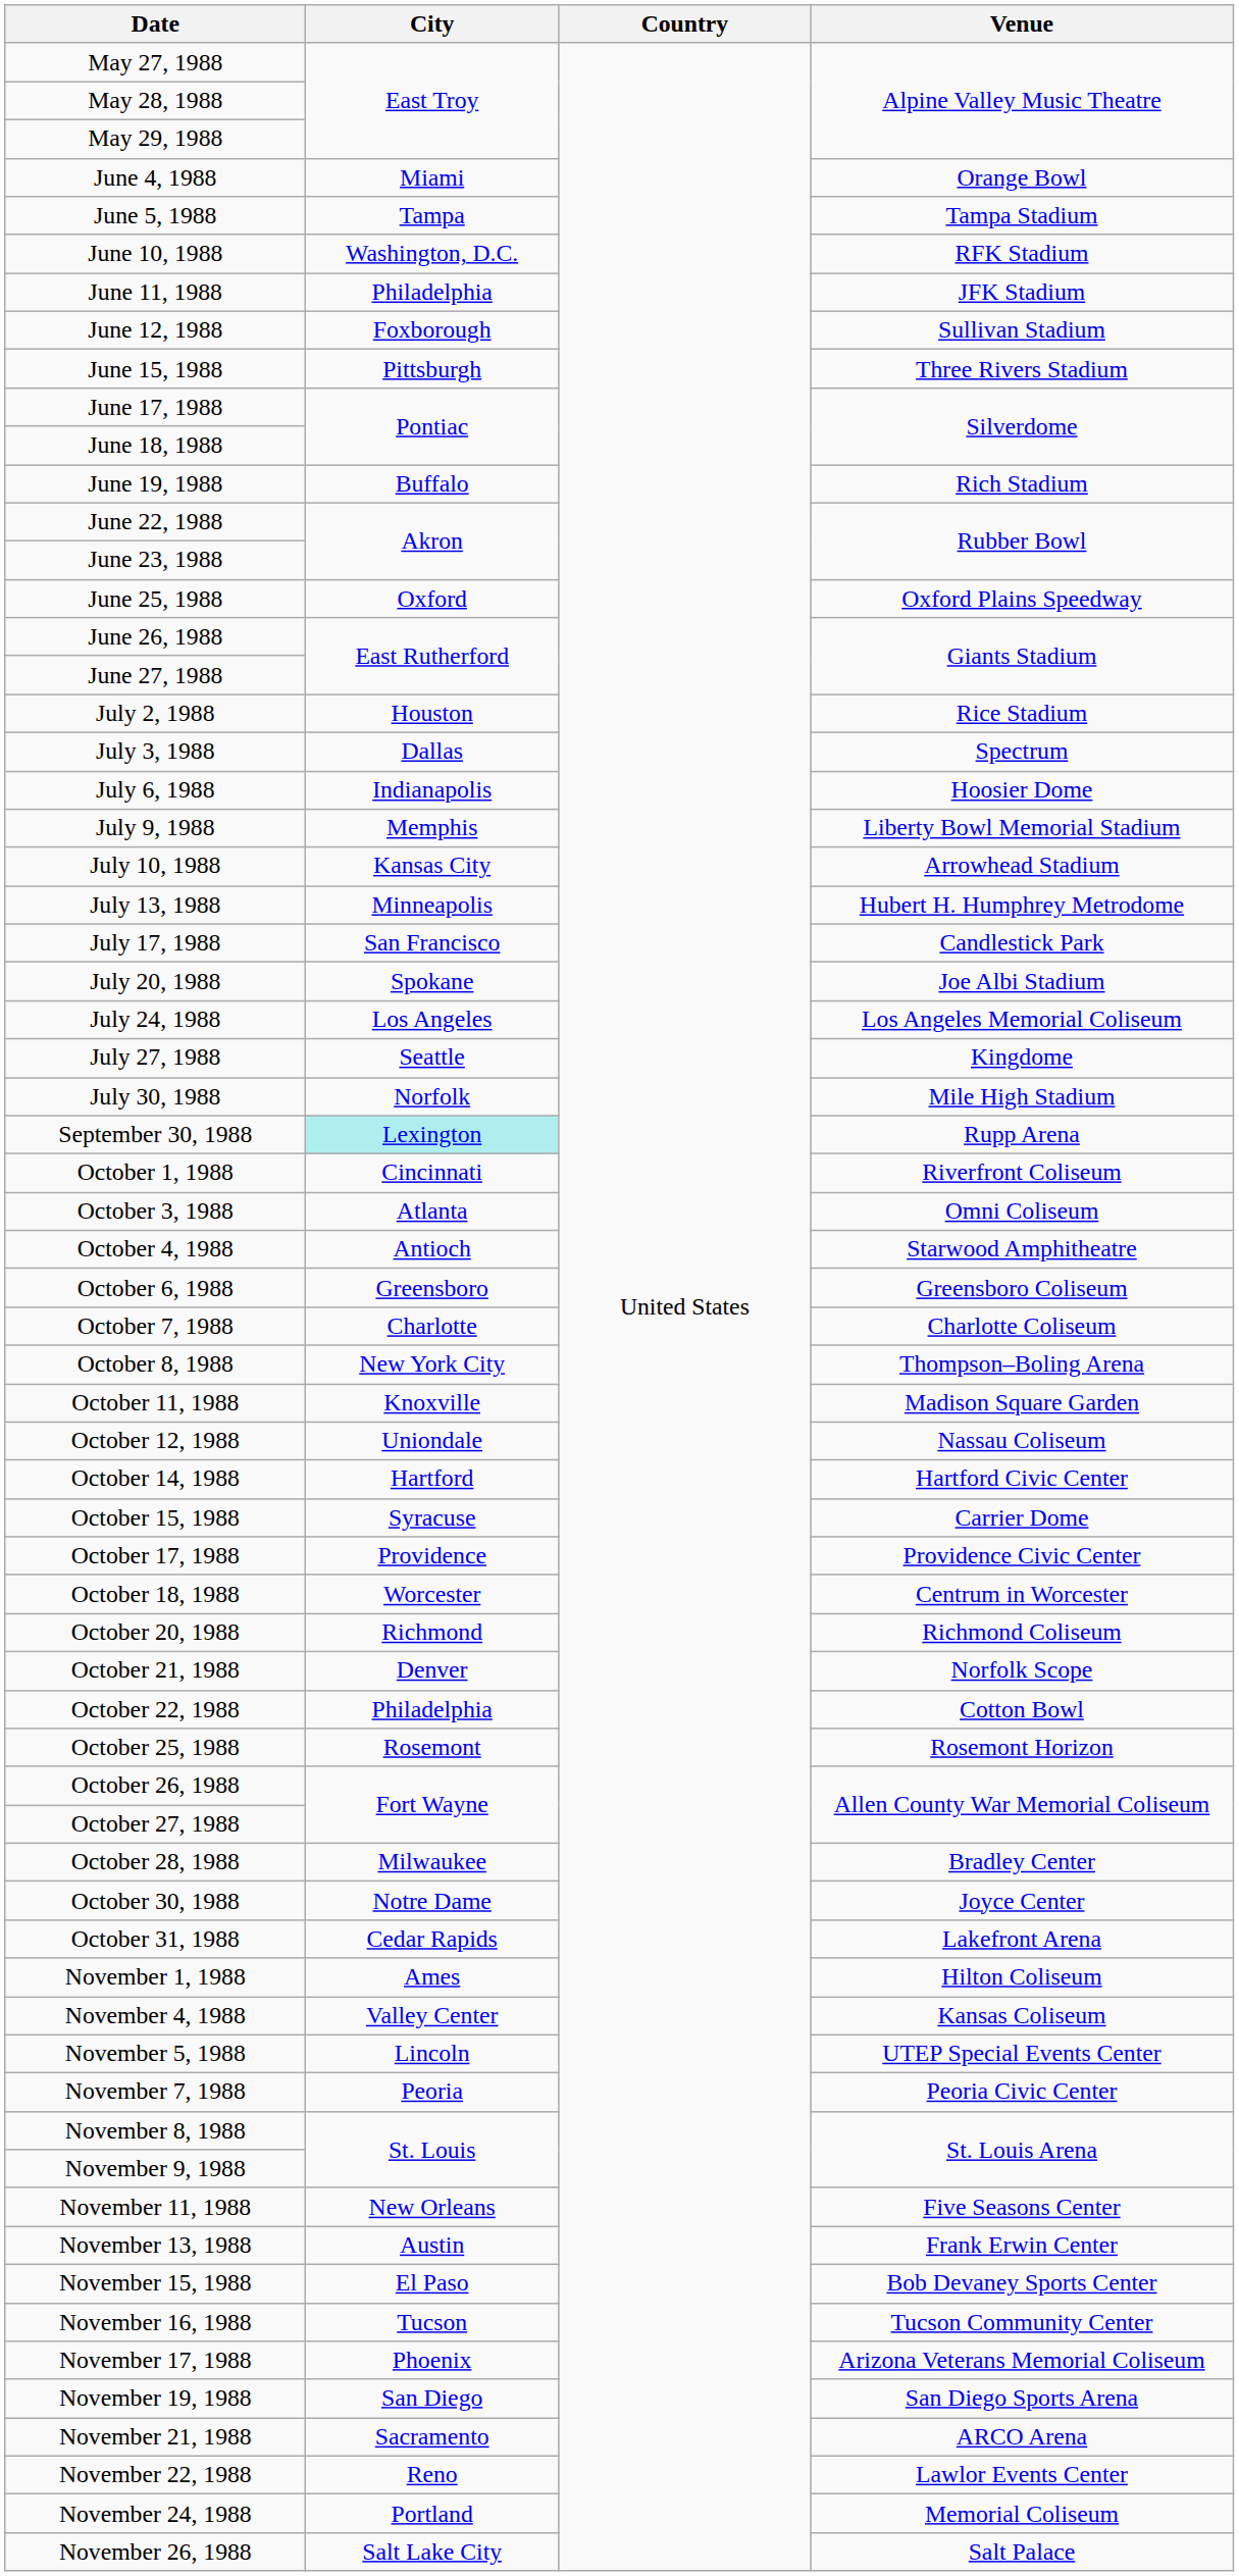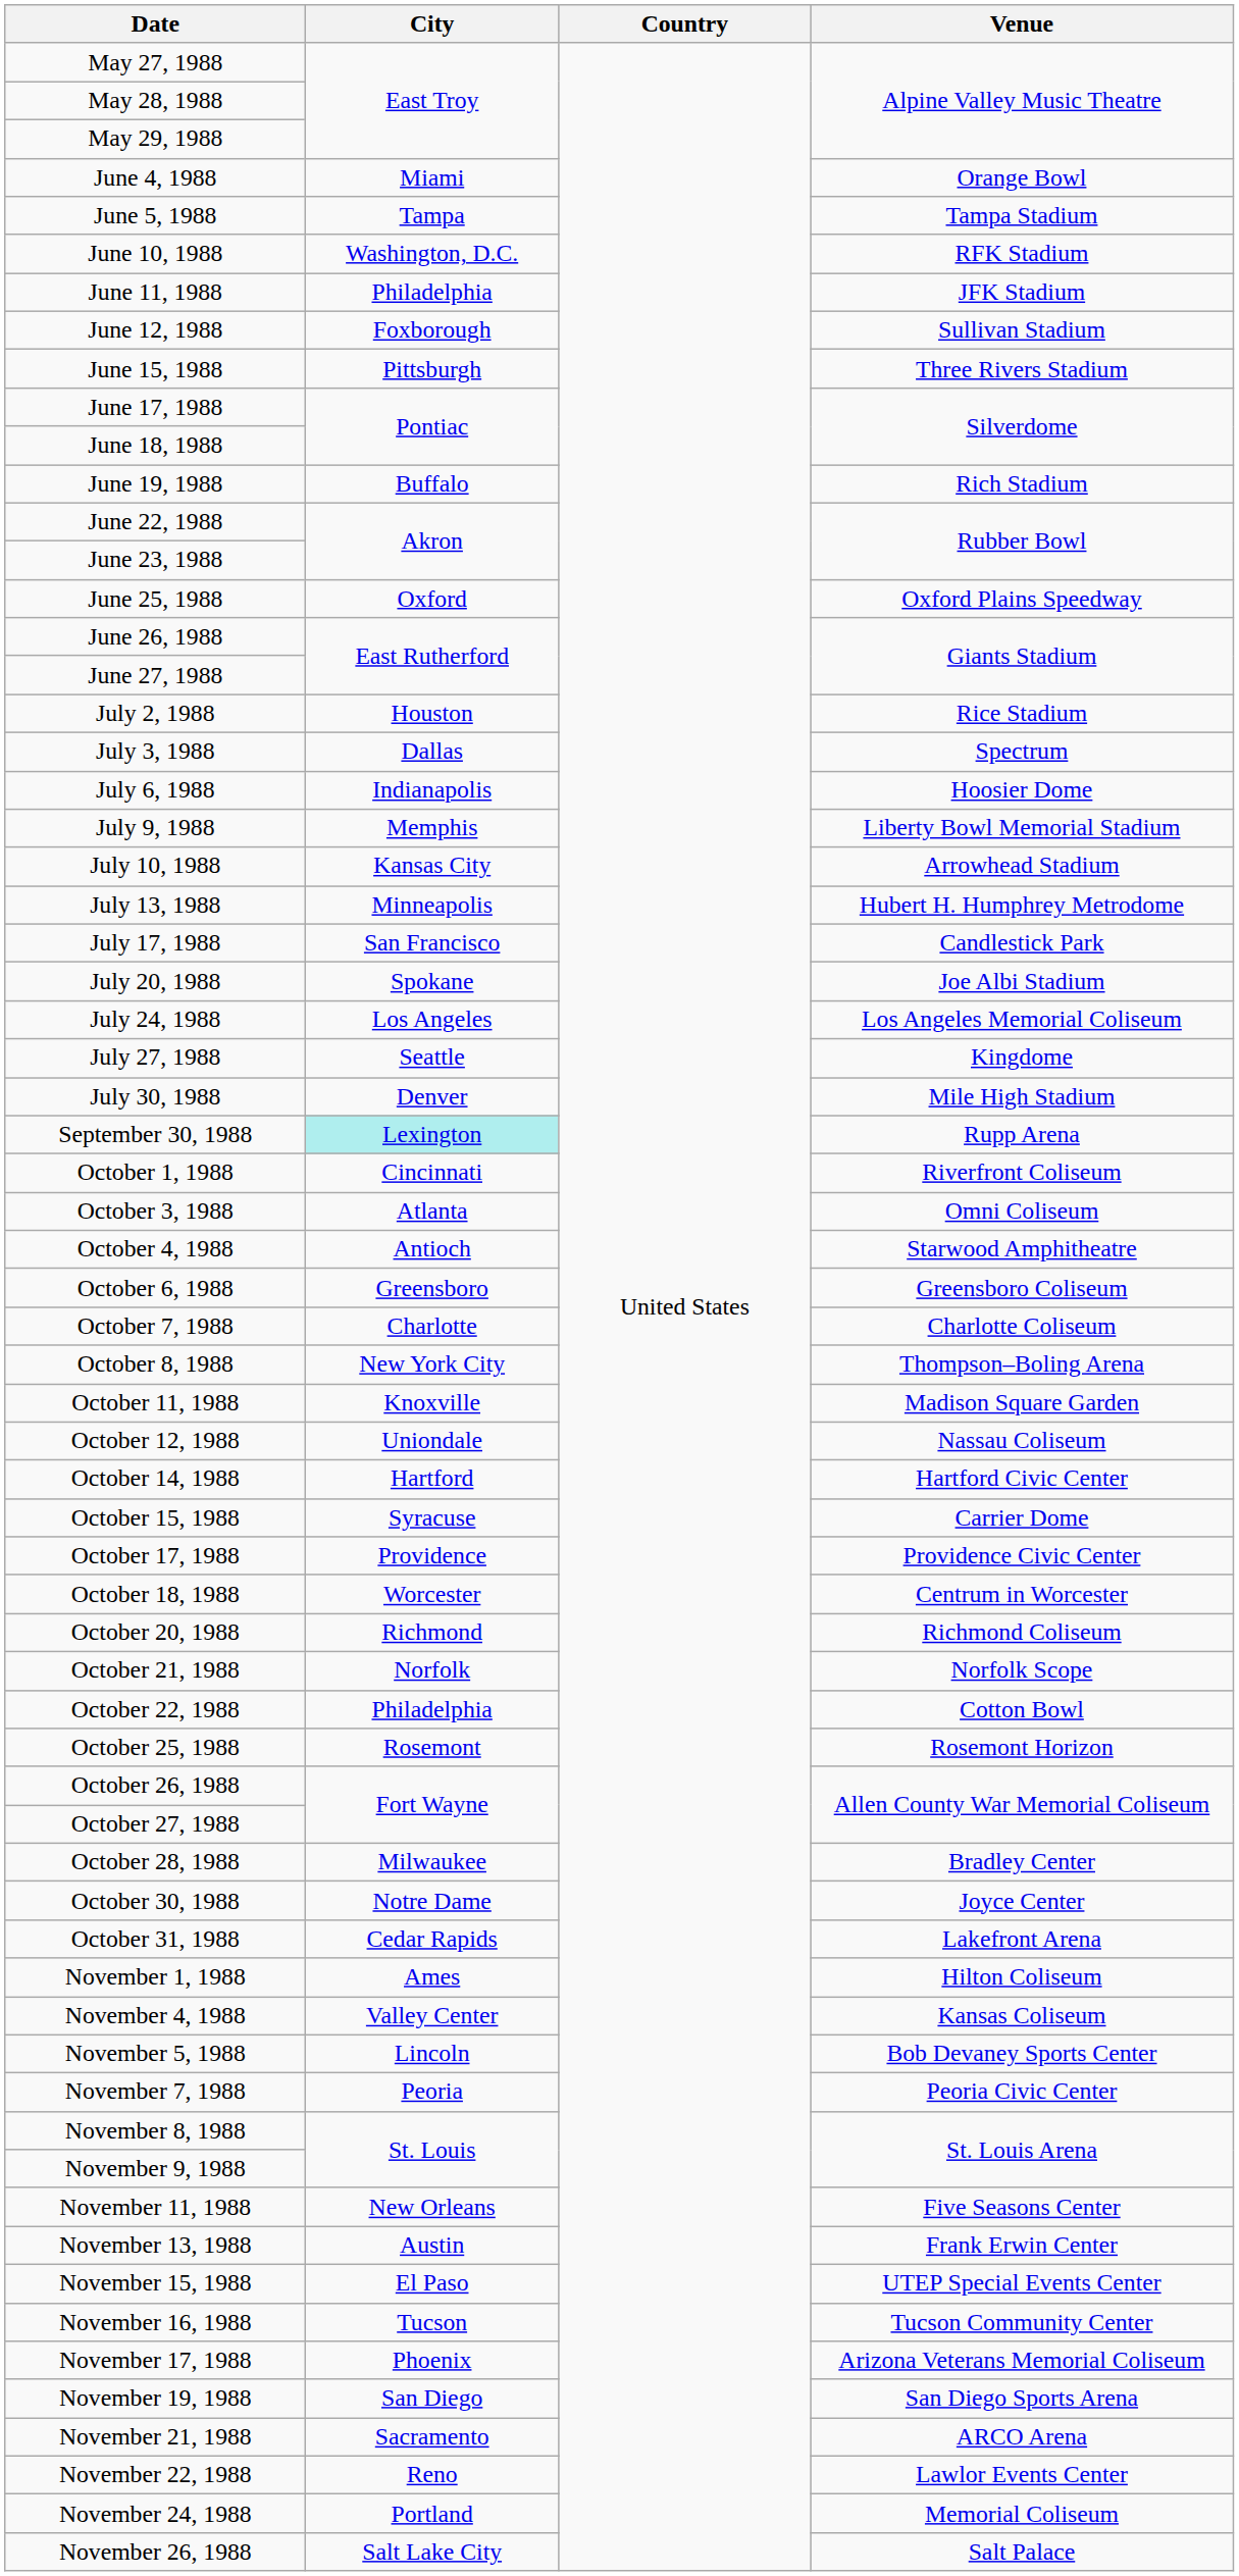 <table class="wikitable plainrowheaders" style="text-align:center;">
 <tr>
 <th scope="col" style="width:12em;">Date</th>
 <th scope="col" style="width:10em;">City</th>
 <th scope="col" style="width:10em;">Country</th>
 <th scope="col" style="width:17em;">Venue</th>
 </tr>
 <tr>
 <td>May 27, 1988</td>
 <td rowspan="3"><a href='#'>East Troy</a></td>
 <td rowspan="66">United States</td>
 <td rowspan="3"><a href='#'>Alpine Valley Music Theatre</a></td>
 </tr>
 <tr>
 <td>May 28, 1988</td>
 </tr>
 <tr>
 <td>May 29, 1988</td>
 </tr>
 <tr>
 <td>June 4, 1988</td>
 <td><a href='#'>Miami</a></td>
 <td><a href='#'>Orange Bowl</a></td>
 </tr>
 <tr>
 <td>June 5, 1988</td>
 <td><a href='#'>Tampa</a></td>
 <td><a href='#'>Tampa Stadium</a></td>
 </tr>
 <tr>
 <td>June 10, 1988</td>
 <td><a href='#'>Washington, D.C.</a></td>
 <td><a href='#'>RFK Stadium</a></td>
 </tr>
 <tr>
 <td>June 11, 1988</td>
 <td><a href='#'>Philadelphia</a></td>
 <td><a href='#'>JFK Stadium</a></td>
 </tr>
 <tr>
 <td>June 12, 1988</td>
 <td><a href='#'>Foxborough</a></td>
 <td><a href='#'>Sullivan Stadium</a></td>
 </tr>
 <tr>
 <td>June 15, 1988</td>
 <td><a href='#'>Pittsburgh</a></td>
 <td><a href='#'>Three Rivers Stadium</a></td>
 </tr>
 <tr>
 <td>June 17, 1988</td>
 <td rowspan="2"><a href='#'>Pontiac</a></td>
 <td rowspan="2"><a href='#'>Silverdome</a></td>
 </tr>
 <tr>
 <td>June 18, 1988</td>
 </tr>
 <tr>
 <td>June 19, 1988</td>
 <td><a href='#'>Buffalo</a></td>
 <td><a href='#'>Rich Stadium</a></td>
 </tr>
 <tr>
 <td>June 22, 1988</td>
 <td rowspan="2"><a href='#'>Akron</a></td>
 <td rowspan="2"><a href='#'>Rubber Bowl</a></td>
 </tr>
 <tr>
 <td>June 23, 1988</td>
 </tr>
 <tr>
 <td>June 25, 1988</td>
 <td><a href='#'>Oxford</a></td>
 <td><a href='#'>Oxford Plains Speedway</a></td>
 </tr>
 <tr>
 <td>June 26, 1988</td>
 <td rowspan="2"><a href='#'>East Rutherford</a></td>
 <td rowspan="2"><a href='#'>Giants Stadium</a></td>
 </tr>
 <tr>
 <td>June 27, 1988</td>
 </tr>
 <tr>
 <td>July 2, 1988</td>
 <td><a href='#'>Houston</a></td>
 <td><a href='#'>Rice Stadium</a></td>
 </tr>
 <tr>
 <td>July 3, 1988</td>
 <td><a href='#'>Dallas</a></td>
 <td><a href='#'>Spectrum</a></td>
 </tr>
 <tr>
 <td>July 6, 1988</td>
 <td><a href='#'>Indianapolis</a></td>
 <td><a href='#'>Hoosier Dome</a></td>
 </tr>
 <tr>
 <td>July 9, 1988</td>
 <td><a href='#'>Memphis</a></td>
 <td><a href='#'>Liberty Bowl Memorial Stadium</a></td>
 </tr>
 <tr>
 <td>July 10, 1988</td>
 <td><a href='#'>Kansas City</a></td>
 <td><a href='#'>Arrowhead Stadium</a></td>
 </tr>
 <tr>
 <td>July 13, 1988</td>
 <td><a href='#'>Minneapolis</a></td>
 <td><a href='#'>Hubert H. Humphrey Metrodome</a></td>
 </tr>
 <tr>
 <td>July 17, 1988</td>
 <td><a href='#'>San Francisco</a></td>
 <td><a href='#'>Candlestick Park</a></td>
 </tr>
 <tr>
 <td>July 20, 1988</td>
 <td><a href='#'>Spokane</a></td>
 <td><a href='#'>Joe Albi Stadium</a></td>
 </tr>
 <tr>
 <td>July 24, 1988</td>
 <td><a href='#'>Los Angeles</a></td>
 <td><a href='#'>Los Angeles Memorial Coliseum</a></td>
 </tr>
 <tr>
 <td>July 27, 1988</td>
 <td><a href='#'>Seattle</a></td>
 <td><a href='#'>Kingdome</a></td>
 </tr>
 <tr>
 <td>July 30, 1988</td>
-<td><a href='#'>Norfolk</a></td>
+<td><a href='#'>Denver</a></td>
 <td><a href='#'>Mile High Stadium</a></td>
 </tr>
 <tr>
 <td>September 30, 1988</td>
 <td style="background: paleturquoise;"><a href='#'>Lexington</a></td>
 <td><a href='#'>Rupp Arena</a></td>
 </tr>
 <tr>
 <td>October 1, 1988</td>
 <td><a href='#'>Cincinnati</a></td>
 <td><a href='#'>Riverfront Coliseum</a></td>
 </tr>
 <tr>
 <td>October 3, 1988</td>
 <td><a href='#'>Atlanta</a></td>
 <td><a href='#'>Omni Coliseum</a></td>
 </tr>
 <tr>
 <td>October 4, 1988</td>
 <td><a href='#'>Antioch</a></td>
 <td><a href='#'>Starwood Amphitheatre</a></td>
 </tr>
 <tr>
 <td>October 6, 1988</td>
 <td><a href='#'>Greensboro</a></td>
 <td><a href='#'>Greensboro Coliseum</a></td>
 </tr>
 <tr>
 <td>October 7, 1988</td>
 <td><a href='#'>Charlotte</a></td>
 <td><a href='#'>Charlotte Coliseum</a></td>
 </tr>
 <tr>
 <td>October 8, 1988</td>
 <td><a href='#'>New York City</a></td>
 <td><a href='#'>Thompson–Boling Arena</a></td>
 </tr>
 <tr>
 <td>October 11, 1988</td>
 <td><a href='#'>Knoxville</a></td>
 <td><a href='#'>Madison Square Garden</a></td>
 </tr>
 <tr>
 <td>October 12, 1988</td>
 <td><a href='#'>Uniondale</a></td>
 <td><a href='#'>Nassau Coliseum</a></td>
 </tr>
 <tr>
 <td>October 14, 1988</td>
 <td><a href='#'>Hartford</a></td>
 <td><a href='#'>Hartford Civic Center</a></td>
 </tr>
 <tr>
 <td>October 15, 1988</td>
 <td><a href='#'>Syracuse</a></td>
 <td><a href='#'>Carrier Dome</a></td>
 </tr>
 <tr>
 <td>October 17, 1988</td>
 <td><a href='#'>Providence</a></td>
 <td><a href='#'>Providence Civic Center</a></td>
 </tr>
 <tr>
 <td>October 18, 1988</td>
 <td><a href='#'>Worcester</a></td>
 <td><a href='#'>Centrum in Worcester</a></td>
 </tr>
 <tr>
 <td>October 20, 1988</td>
 <td><a href='#'>Richmond</a></td>
 <td><a href='#'>Richmond Coliseum</a></td>
 </tr>
 <tr>
 <td>October 21, 1988</td>
-<td><a href='#'>Denver</a></td>
+<td><a href='#'>Norfolk</a></td>
 <td><a href='#'>Norfolk Scope</a></td>
 </tr>
 <tr>
 <td>October 22, 1988</td>
 <td><a href='#'>Philadelphia</a></td>
 <td><a href='#'>Cotton Bowl</a></td>
 </tr>
 <tr>
 <td>October 25, 1988</td>
 <td><a href='#'>Rosemont</a></td>
 <td><a href='#'>Rosemont Horizon</a></td>
 </tr>
 <tr>
 <td>October 26, 1988</td>
 <td rowspan="2"><a href='#'>Fort Wayne</a></td>
 <td rowspan="2"><a href='#'>Allen County War Memorial Coliseum</a></td>
 </tr>
 <tr>
 <td>October 27, 1988</td>
 </tr>
 <tr>
 <td>October 28, 1988</td>
 <td><a href='#'>Milwaukee</a></td>
 <td><a href='#'>Bradley Center</a></td>
 </tr>
 <tr>
 <td>October 30, 1988</td>
 <td><a href='#'>Notre Dame</a></td>
 <td><a href='#'>Joyce Center</a></td>
 </tr>
 <tr>
 <td>October 31, 1988</td>
 <td><a href='#'>Cedar Rapids</a></td>
 <td><a href='#'>Lakefront Arena</a></td>
 </tr>
 <tr>
 <td>November 1, 1988</td>
 <td><a href='#'>Ames</a></td>
 <td><a href='#'>Hilton Coliseum</a></td>
 </tr>
 <tr>
 <td>November 4, 1988</td>
 <td><a href='#'>Valley Center</a></td>
 <td><a href='#'>Kansas Coliseum</a></td>
 </tr>
 <tr>
 <td>November 5, 1988</td>
 <td><a href='#'>Lincoln</a></td>
-<td><a href='#'>UTEP Special Events Center</a></td>
+<td><a href='#'>Bob Devaney Sports Center</a></td>
 </tr>
 <tr>
 <td>November 7, 1988</td>
 <td><a href='#'>Peoria</a></td>
 <td><a href='#'>Peoria Civic Center</a></td>
 </tr>
 <tr>
 <td>November 8, 1988</td>
 <td rowspan="2"><a href='#'>St. Louis</a></td>
 <td rowspan="2"><a href='#'>St. Louis Arena</a></td>
 </tr>
 <tr>
 <td>November 9, 1988</td>
 </tr>
 <tr>
 <td>November 11, 1988</td>
 <td><a href='#'>New Orleans</a></td>
 <td><a href='#'>Five Seasons Center</a></td>
 </tr>
 <tr>
 <td>November 13, 1988</td>
 <td><a href='#'>Austin</a></td>
 <td><a href='#'>Frank Erwin Center</a></td>
 </tr>
 <tr>
 <td>November 15, 1988</td>
 <td><a href='#'>El Paso</a></td>
-<td><a href='#'>Bob Devaney Sports Center</a></td>
+<td><a href='#'>UTEP Special Events Center</a></td>
 </tr>
 <tr>
 <td>November 16, 1988</td>
 <td><a href='#'>Tucson</a></td>
 <td><a href='#'>Tucson Community Center</a></td>
 </tr>
 <tr>
 <td>November 17, 1988</td>
 <td><a href='#'>Phoenix</a></td>
 <td><a href='#'>Arizona Veterans Memorial Coliseum</a></td>
 </tr>
 <tr>
 <td>November 19, 1988</td>
 <td><a href='#'>San Diego</a></td>
 <td><a href='#'>San Diego Sports Arena</a></td>
 </tr>
 <tr>
 <td>November 21, 1988</td>
 <td><a href='#'>Sacramento</a></td>
 <td><a href='#'>ARCO Arena</a></td>
 </tr>
 <tr>
 <td>November 22, 1988</td>
 <td><a href='#'>Reno</a></td>
 <td><a href='#'>Lawlor Events Center</a></td>
 </tr>
 <tr>
 <td>November 24, 1988</td>
 <td><a href='#'>Portland</a></td>
 <td><a href='#'>Memorial Coliseum</a></td>
 </tr>
 <tr>
 <td>November 26, 1988</td>
 <td><a href='#'>Salt Lake City</a></td>
 <td><a href='#'>Salt Palace</a></td>
 </tr>
 </table>
